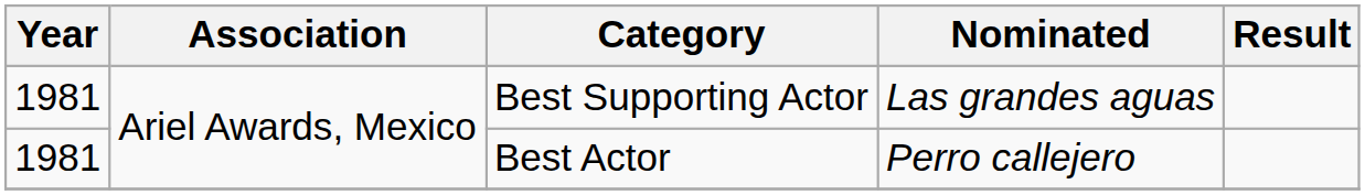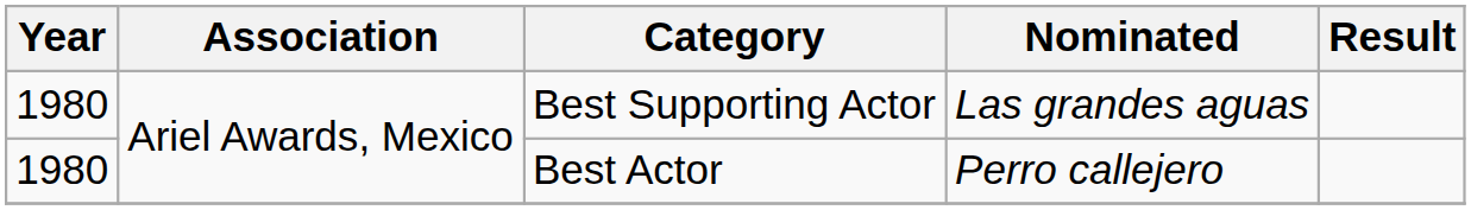 <table class="wikitable sortable">
 <tr>
 <th>Year</th>
 <th>Association</th>
 <th>Category</th>
 <th>Nominated</th>
 <th>Result</th>
 </tr>
 <tr>
-<td>1981</td>
+<td>1980</td>
 <td rowspan=2>Ariel Awards, Mexico</td>
 <td>Best Supporting Actor</td>
 <td><em>Las grandes aguas </em></td>
 <td></td>
 </tr>
 <tr>
-<td>1981</td>
+<td>1980</td>
 <td>Best Actor</td>
 <td><em>Perro callejero </em></td>
 <td></td>
 </tr>
 <tr>
 </tr>
 </table>
